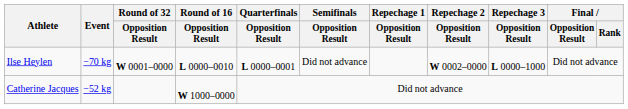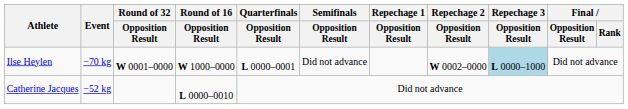 <table class="wikitable" style="font-size:90%">
 <tr>
 <th rowspan="2">Athlete</th>
 <th rowspan="2">Event</th>
 <th>Round of 32</th>
 <th>Round of 16</th>
 <th>Quarterfinals</th>
 <th>Semifinals</th>
 <th>Repechage 1</th>
 <th>Repechage 2</th>
 <th>Repechage 3</th>
 <th colspan=2>Final / </th>
 </tr>
 <tr style="font-size:95%">
 <th>Opposition<br>Result</th>
 <th>Opposition<br>Result</th>
 <th>Opposition<br>Result</th>
 <th>Opposition<br>Result</th>
 <th>Opposition<br>Result</th>
 <th>Opposition<br>Result</th>
 <th>Opposition<br>Result</th>
 <th>Opposition<br>Result</th>
 <th>Rank</th>
 </tr>
 <tr align=center>
 <td align=left><a href='#'>Ilse Heylen</a></td>
 <td align=left><a href='#'>−70 kg</a></td>
 <td><br><strong>W</strong> 0001–0000</td>
-<td><br><strong>L</strong> 0000–0010</td>
+<td><br><strong>W</strong> 1000–0000</td>
 <td><br><strong>L</strong> 0000–0001</td>
 <td>Did not advance</td>
 <td></td>
 <td><br><strong>W</strong> 0002–0000</td>
-<td><br><strong>L</strong> 0000–1000</td>
+<td style="background: lightblue;"><br><strong>L</strong> 0000–1000</td>
 <td colspan=2>Did not advance</td>
 </tr>
 <tr align=center>
 <td align=left><a href='#'>Catherine Jacques</a></td>
 <td align=left><a href='#'>−52 kg</a></td>
 <td></td>
-<td><br><strong>W</strong> 1000–0000</td>
+<td><br><strong>L</strong> 0000–0010</td>
 <td colspan=7>Did not advance</td>
 </tr>
 </table>
